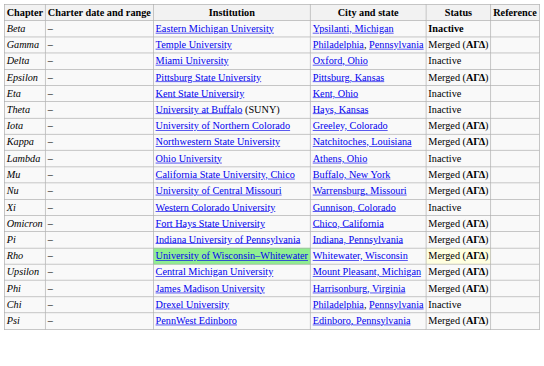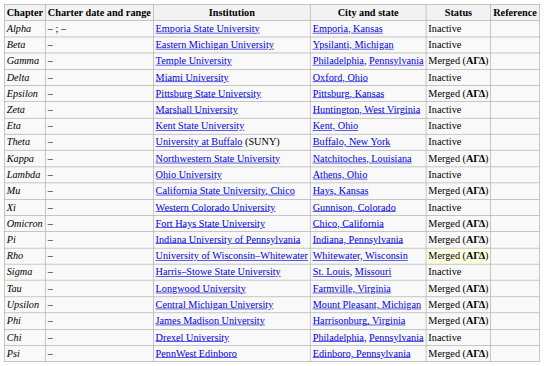 <table class="sortable wikitable">
 <tr>
 <th>Chapter</th>
 <th>Charter date and range</th>
 <th>Institution</th>
 <th>City and state</th>
 <th>Status</th>
 <th>Reference</th>
 </tr>
 <tr>
+<td><em>Alpha</em></td>
+<td> – ; –</td>
+<td><a href='#'>Emporia State University</a></td>
+<td><a href='#'>Emporia, Kansas</a></td>
+<td>Inactive</td>
+<td></td>
+</tr>
+<tr>
 <td><em>Beta</em></td>
 <td>–</td>
 <td><a href='#'>Eastern Michigan University</a></td>
 <td><a href='#'>Ypsilanti, Michigan</a></td>
-<td><strong>Inactive</strong></td>
+<td>Inactive</td>
 <td></td>
 </tr>
 <tr>
 <td><em>Gamma</em></td>
 <td> – </td>
 <td><a href='#'>Temple University</a></td>
 <td><a href='#'>Philadelphia</a>, <a href='#'>Pennsylvania</a></td>
 <td>Merged (<strong>ΑΓΔ</strong>)</td>
 <td></td>
 </tr>
 <tr>
 <td><em>Delta</em></td>
 <td>–</td>
 <td><a href='#'>Miami University</a></td>
 <td><a href='#'>Oxford, Ohio</a></td>
 <td>Inactive</td>
 <td></td>
 </tr>
 <tr>
 <td><em>Epsilon</em></td>
 <td> – </td>
 <td><a href='#'>Pittsburg State University</a></td>
 <td><a href='#'>Pittsburg, Kansas</a></td>
 <td>Merged (<strong>ΑΓΔ</strong>)</td>
 <td></td>
 </tr>
 <tr>
+<td><em>Zeta</em></td>
+<td>–</td>
+<td><a href='#'>Marshall University</a></td>
+<td><a href='#'>Huntington, West Virginia</a></td>
+<td>Inactive</td>
+<td></td>
+</tr>
+<tr>
 <td><em>Eta</em></td>
 <td>–</td>
 <td><a href='#'>Kent State University</a></td>
 <td><a href='#'>Kent, Ohio</a></td>
 <td>Inactive</td>
 <td></td>
 </tr>
 <tr>
 <td><em>Theta</em></td>
 <td>–</td>
 <td><a href='#'>University at Buffalo</a> (SUNY)</td>
-<td><a href='#'>Hays, Kansas</a></td>
+<td><a href='#'>Buffalo, New York</a></td>
 <td>Inactive</td>
-<td></td>
-</tr>
-<tr>
-<td><em>Iota</em></td>
-<td> – </td>
-<td><a href='#'>University of Northern Colorado</a></td>
-<td><a href='#'>Greeley, Colorado</a></td>
-<td>Merged (<strong>ΑΓΔ</strong>)</td>
 <td></td>
 </tr>
 <tr>
 <td><em>Kappa</em></td>
 <td> – </td>
 <td><a href='#'>Northwestern State University</a></td>
 <td><a href='#'>Natchitoches, Louisiana</a></td>
 <td>Merged (<strong>ΑΓΔ</strong>)</td>
 <td></td>
 </tr>
 <tr>
 <td><em>Lambda</em></td>
 <td>–</td>
 <td><a href='#'>Ohio University</a></td>
 <td><a href='#'>Athens, Ohio</a></td>
 <td>Inactive</td>
 <td></td>
 </tr>
 <tr>
 <td><em>Mu</em></td>
 <td> – </td>
 <td><a href='#'>California State University, Chico</a></td>
-<td><a href='#'>Buffalo, New York</a></td>
-<td>Merged (<strong>ΑΓΔ</strong>)</td>
-<td></td>
-</tr>
-<tr>
-<td><em>Nu</em></td>
-<td> – </td>
-<td><a href='#'>University of Central Missouri</a></td>
-<td><a href='#'>Warrensburg, Missouri</a></td>
+<td><a href='#'>Hays, Kansas</a></td>
 <td>Merged (<strong>ΑΓΔ</strong>)</td>
 <td></td>
 </tr>
 <tr>
 <td><em>Xi</em></td>
 <td>–</td>
 <td><a href='#'>Western Colorado University</a></td>
 <td><a href='#'>Gunnison, Colorado</a></td>
 <td>Inactive</td>
 <td></td>
 </tr>
 <tr>
 <td><em>Omicron</em></td>
 <td> – </td>
 <td><a href='#'>Fort Hays State University</a></td>
 <td><a href='#'>Chico, California</a></td>
 <td>Merged (<strong>ΑΓΔ</strong>)</td>
 <td></td>
 </tr>
 <tr>
 <td><em>Pi</em></td>
 <td> – </td>
 <td><a href='#'>Indiana University of Pennsylvania</a></td>
 <td><a href='#'>Indiana, Pennsylvania</a></td>
 <td>Merged (<strong>ΑΓΔ</strong>)</td>
 <td></td>
 </tr>
 <tr>
 <td><em>Rho</em></td>
 <td> – </td>
-<td style="background: lightgreen;"><a href='#'>University of Wisconsin–Whitewater</a></td>
+<td><a href='#'>University of Wisconsin–Whitewater</a></td>
 <td><a href='#'>Whitewater, Wisconsin</a></td>
 <td style="background: lightyellow;">Merged (<strong>ΑΓΔ</strong>)</td>
+<td></td>
+</tr>
+<tr>
+<td><em>Sigma</em></td>
+<td>–</td>
+<td><a href='#'>Harris–Stowe State University</a></td>
+<td><a href='#'>St. Louis</a>, <a href='#'>Missouri</a></td>
+<td>Inactive</td>
+<td></td>
+</tr>
+<tr>
+<td><em>Tau</em></td>
+<td> – </td>
+<td><a href='#'>Longwood University</a></td>
+<td><a href='#'>Farmville, Virginia</a></td>
+<td>Merged (<strong>ΑΓΔ</strong>)</td>
 <td></td>
 </tr>
 <tr>
 <td><em>Upsilon</em></td>
 <td> – </td>
 <td><a href='#'>Central Michigan University</a></td>
 <td><a href='#'>Mount Pleasant, Michigan</a></td>
 <td>Merged (<strong>ΑΓΔ</strong>)</td>
 <td></td>
 </tr>
 <tr>
 <td><em>Phi</em></td>
 <td> – </td>
 <td><a href='#'>James Madison University</a></td>
 <td><a href='#'>Harrisonburg, Virginia</a></td>
 <td>Merged (<strong>ΑΓΔ</strong>)</td>
 <td></td>
 </tr>
 <tr>
 <td><em>Chi</em></td>
 <td>–</td>
 <td><a href='#'>Drexel University</a></td>
 <td><a href='#'>Philadelphia</a>, <a href='#'>Pennsylvania</a></td>
 <td>Inactive</td>
 <td></td>
 </tr>
 <tr>
 <td><em>Psi</em></td>
 <td> – </td>
 <td><a href='#'>PennWest Edinboro</a></td>
 <td><a href='#'>Edinboro, Pennsylvania</a></td>
 <td>Merged (<strong>ΑΓΔ</strong>)</td>
 <td></td>
 </tr>
 </table>
